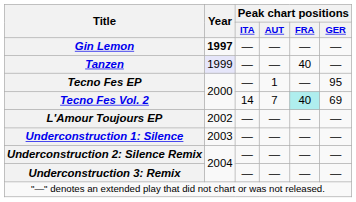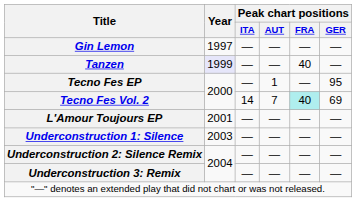 <table class="wikitable plainrowheaders" style="text-align:center;">
 <tr>
 <th rowspan="2">Title</th>
 <th rowspan="2">Year</th>
 <th colspan="4">Peak chart positions</th>
 </tr>
 <tr style="font-size:smaller;">
 <th scope="col"><a href='#'>ITA</a><br></th>
 <th scope="col"><a href='#'>AUT</a><br></th>
 <th scope="col"><a href='#'>FRA</a><br></th>
 <th scope="col"><a href='#'>GER</a><br></th>
 </tr>
 <tr>
 <th scope="row"><em><a href='#'>Gin Lemon</a></em></th>
-<td><strong>1997</strong></td>
+<td>1997</td>
 <td>—</td>
 <td>—</td>
 <td>—</td>
 <td>—</td>
 </tr>
 <tr>
 <th scope="row"><em><a href='#'>Tanzen</a></em></th>
 <td style="background: lavender;">1999</td>
 <td>—</td>
 <td>—</td>
 <td>40</td>
 <td>—</td>
 </tr>
 <tr>
 <th scope="row"><em>Tecno Fes EP</em></th>
 <td rowspan="2">2000</td>
 <td>—</td>
 <td>1</td>
 <td>—</td>
 <td>95</td>
 </tr>
 <tr>
 <th scope="row"><em><a href='#'>Tecno Fes Vol. 2</a></em></th>
 <td>14</td>
 <td>7</td>
 <td style="background: paleturquoise;">40</td>
 <td>69</td>
 </tr>
 <tr>
 <th scope="row"><em>L'Amour Toujours EP</em></th>
-<td>2002</td>
+<td>2001</td>
 <td>—</td>
 <td>—</td>
 <td>—</td>
 <td>—</td>
 </tr>
 <tr>
 <th scope="row"><em><a href='#'>Underconstruction 1: Silence</a></em></th>
 <td>2003</td>
 <td>—</td>
 <td>—</td>
 <td>—</td>
 <td>—</td>
 </tr>
 <tr>
 <th scope="row"><em>Underconstruction 2: Silence Remix</em></th>
 <td rowspan="2">2004</td>
 <td>—</td>
 <td>—</td>
 <td>—</td>
 <td>—</td>
 </tr>
 <tr>
 <th scope="row"><em>Underconstruction 3: Remix</em></th>
 <td>—</td>
 <td>—</td>
 <td>—</td>
 <td>—</td>
 </tr>
 <tr>
 <td colspan="6" style="font-size:85%">"—" denotes an extended play that did not chart or was not released.</td>
 </tr>
 </table>
